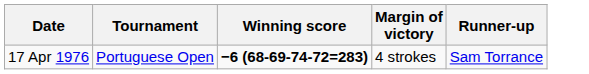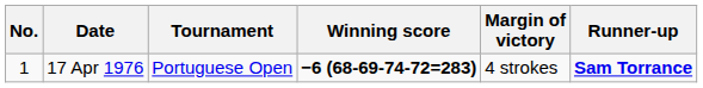 <table class="wikitable" style="font-size:95%;">
 <tr>
+<th>No.</th>
 <th>Date</th>
 <th>Tournament</th>
 <th>Winning score</th>
 <th>Margin of<br>victory</th>
 <th>Runner-up</th>
 </tr>
 <tr>
+<td align=center>1</td>
 <td>17 Apr <a href='#'>1976</a></td>
 <td><a href='#'>Portuguese Open</a></td>
 <td><strong>−6 (68-69-74-72=283)</strong></td>
 <td>4 strokes</td>
-<td> <a href='#'>Sam Torrance</a></td>
+<td><strong> <a href='#'>Sam Torrance</a></strong></td>
 </tr>
 </table>
